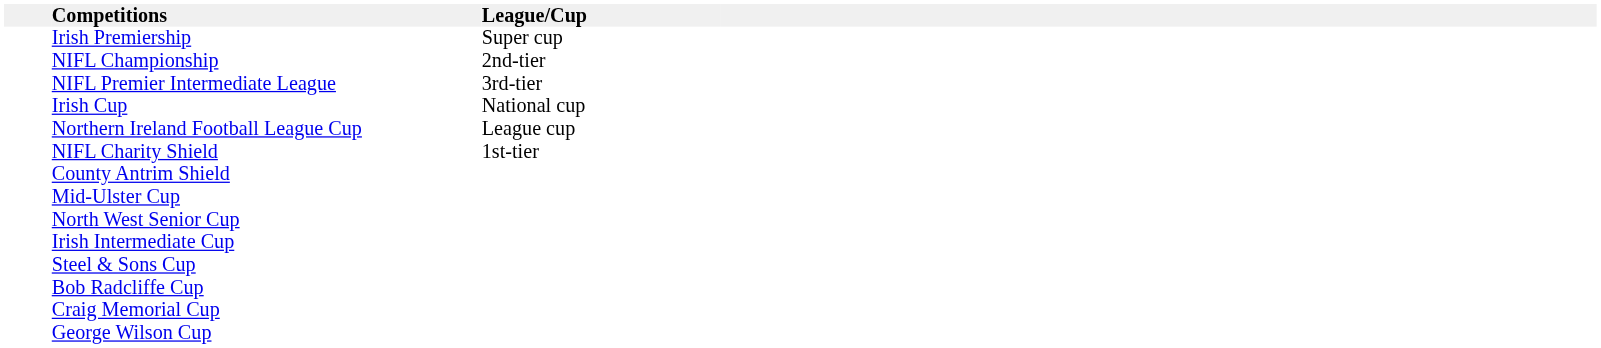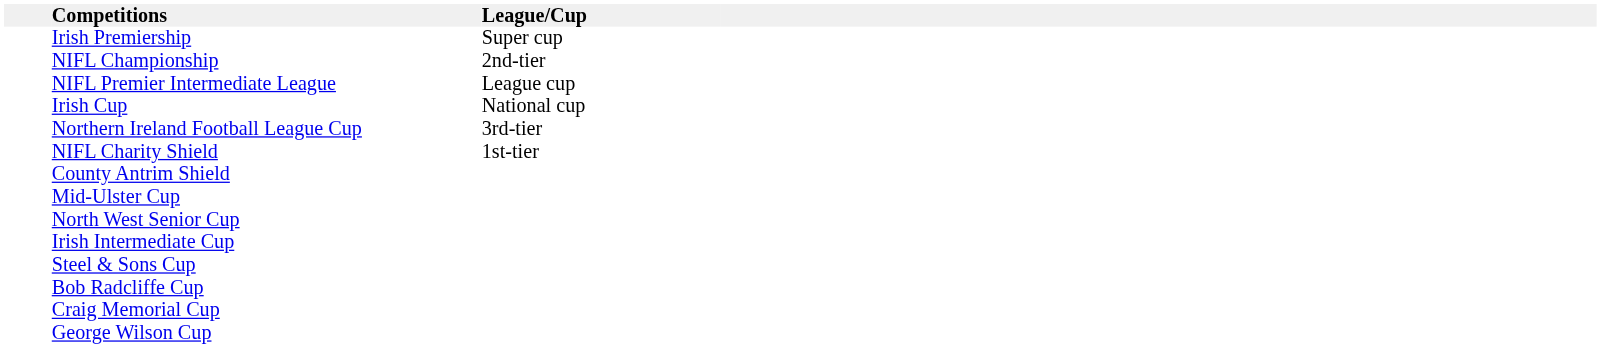 <table width="100%" cellspacing="0" cellpadding="0">
 <tr bgcolor="F0F0F0">
 <th width="3%" align="left"></th>
 <th width="27%" align="left">Competitions</th>
 <th width="15%" align="left">League/Cup</th>
 <th width="55%" align="left"></th>
 </tr>
 <tr>
 <td></td>
 <td><a href='#'>Irish Premiership</a></td>
 <td>Super cup</td>
 </tr>
 <tr>
 <td></td>
 <td><a href='#'>NIFL Championship</a></td>
 <td>2nd-tier</td>
 </tr>
 <tr>
 <td></td>
 <td><a href='#'>NIFL Premier Intermediate League</a></td>
-<td>3rd-tier</td>
+<td>League cup</td>
 </tr>
 <tr>
 <td></td>
 <td><a href='#'>Irish Cup</a></td>
 <td>National cup</td>
 </tr>
 <tr>
 <td></td>
 <td><a href='#'>Northern Ireland Football League Cup</a></td>
-<td>League cup</td>
+<td>3rd-tier</td>
 </tr>
 <tr>
 <td></td>
 <td><a href='#'>NIFL Charity Shield</a></td>
 <td>1st-tier</td>
 </tr>
 <tr>
 <td></td>
 <td><a href='#'>County Antrim Shield</a></td>
 </tr>
 <tr>
 <td></td>
 <td><a href='#'>Mid-Ulster Cup</a></td>
 </tr>
 <tr>
 <td></td>
 <td><a href='#'>North West Senior Cup</a></td>
 </tr>
 <tr>
 <td></td>
 <td><a href='#'>Irish Intermediate Cup</a></td>
 </tr>
 <tr>
 <td></td>
 <td><a href='#'>Steel & Sons Cup</a></td>
 </tr>
 <tr>
 <td></td>
 <td><a href='#'>Bob Radcliffe Cup</a></td>
 </tr>
 <tr>
 <td></td>
 <td><a href='#'>Craig Memorial Cup</a></td>
 </tr>
 <tr>
 <td></td>
 <td><a href='#'>George Wilson Cup</a></td>
 </tr>
 </table>
